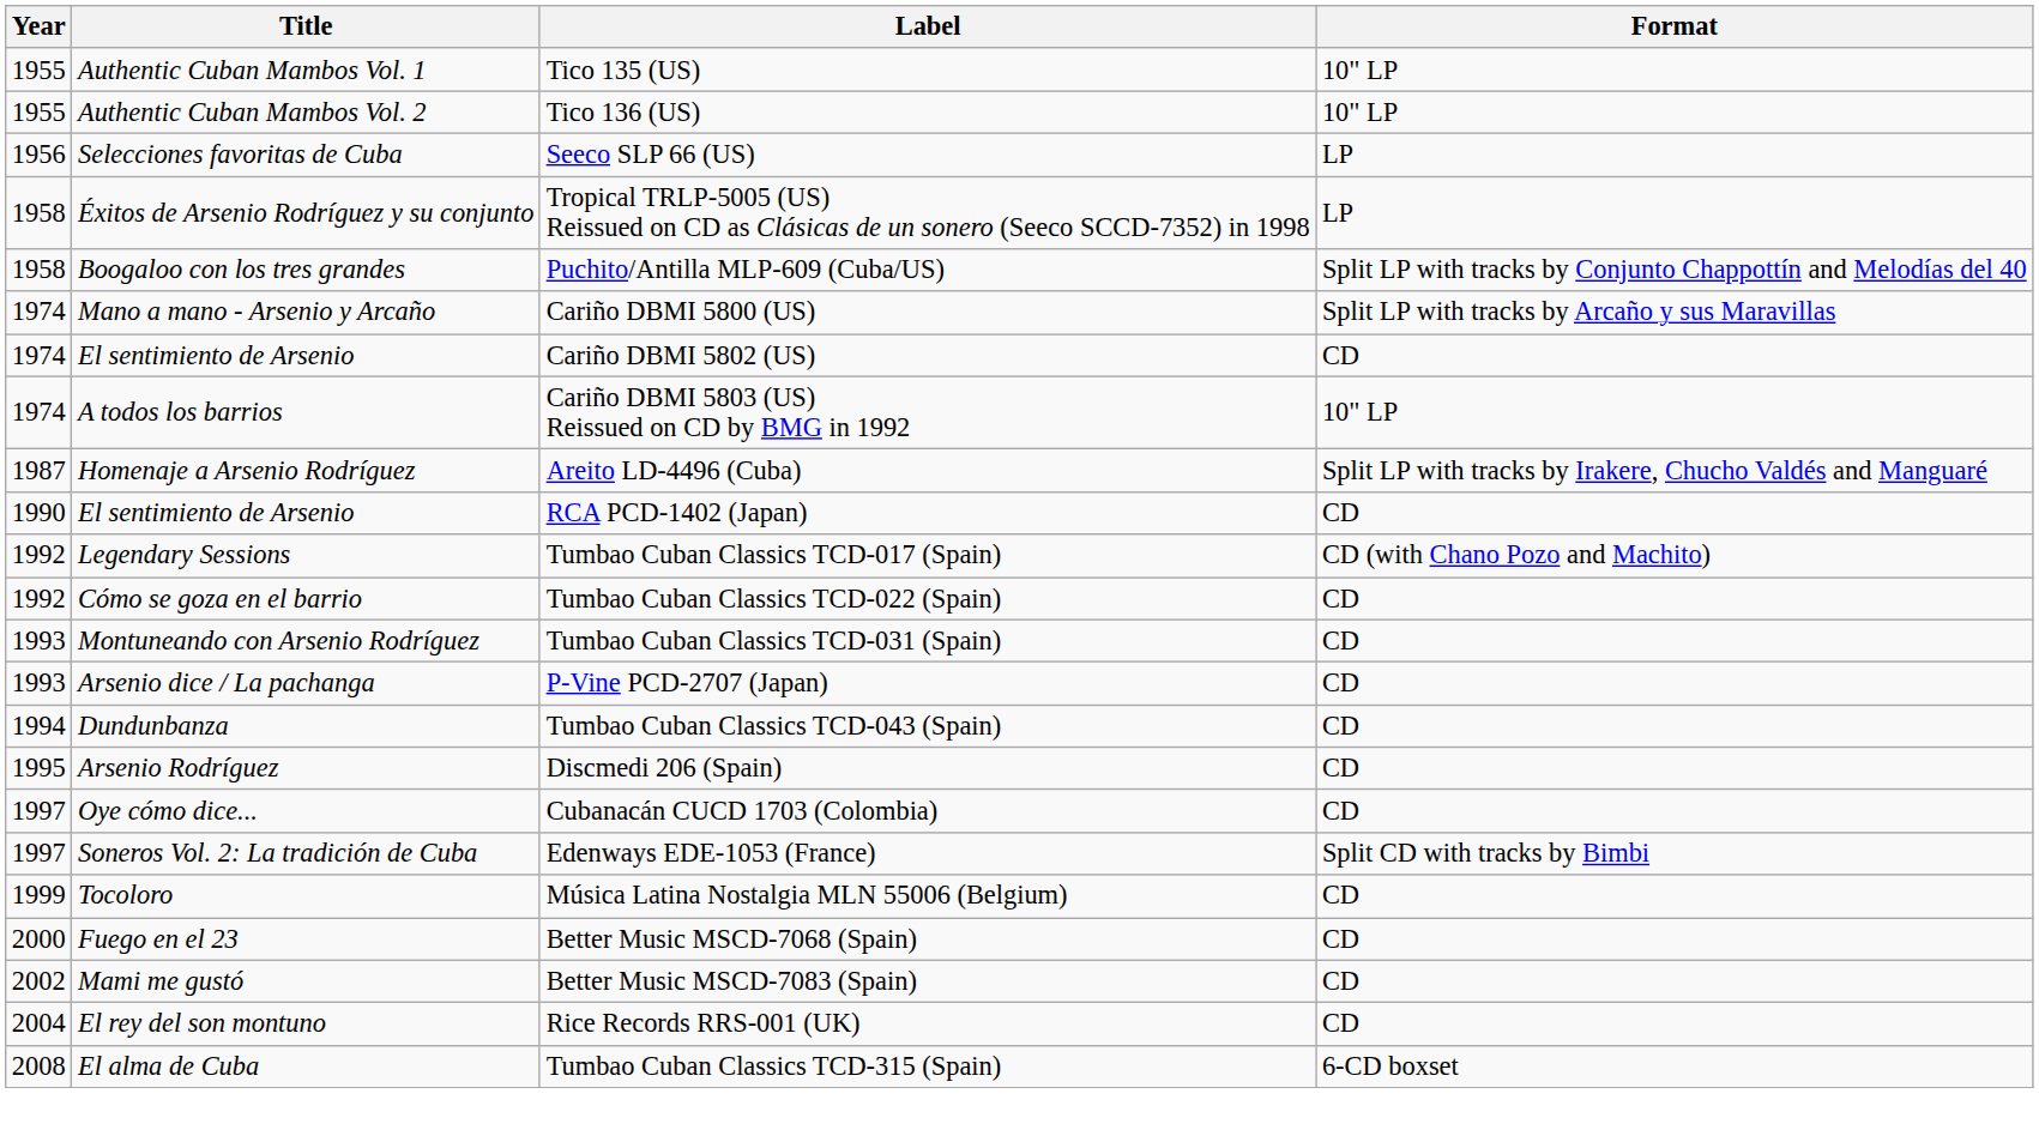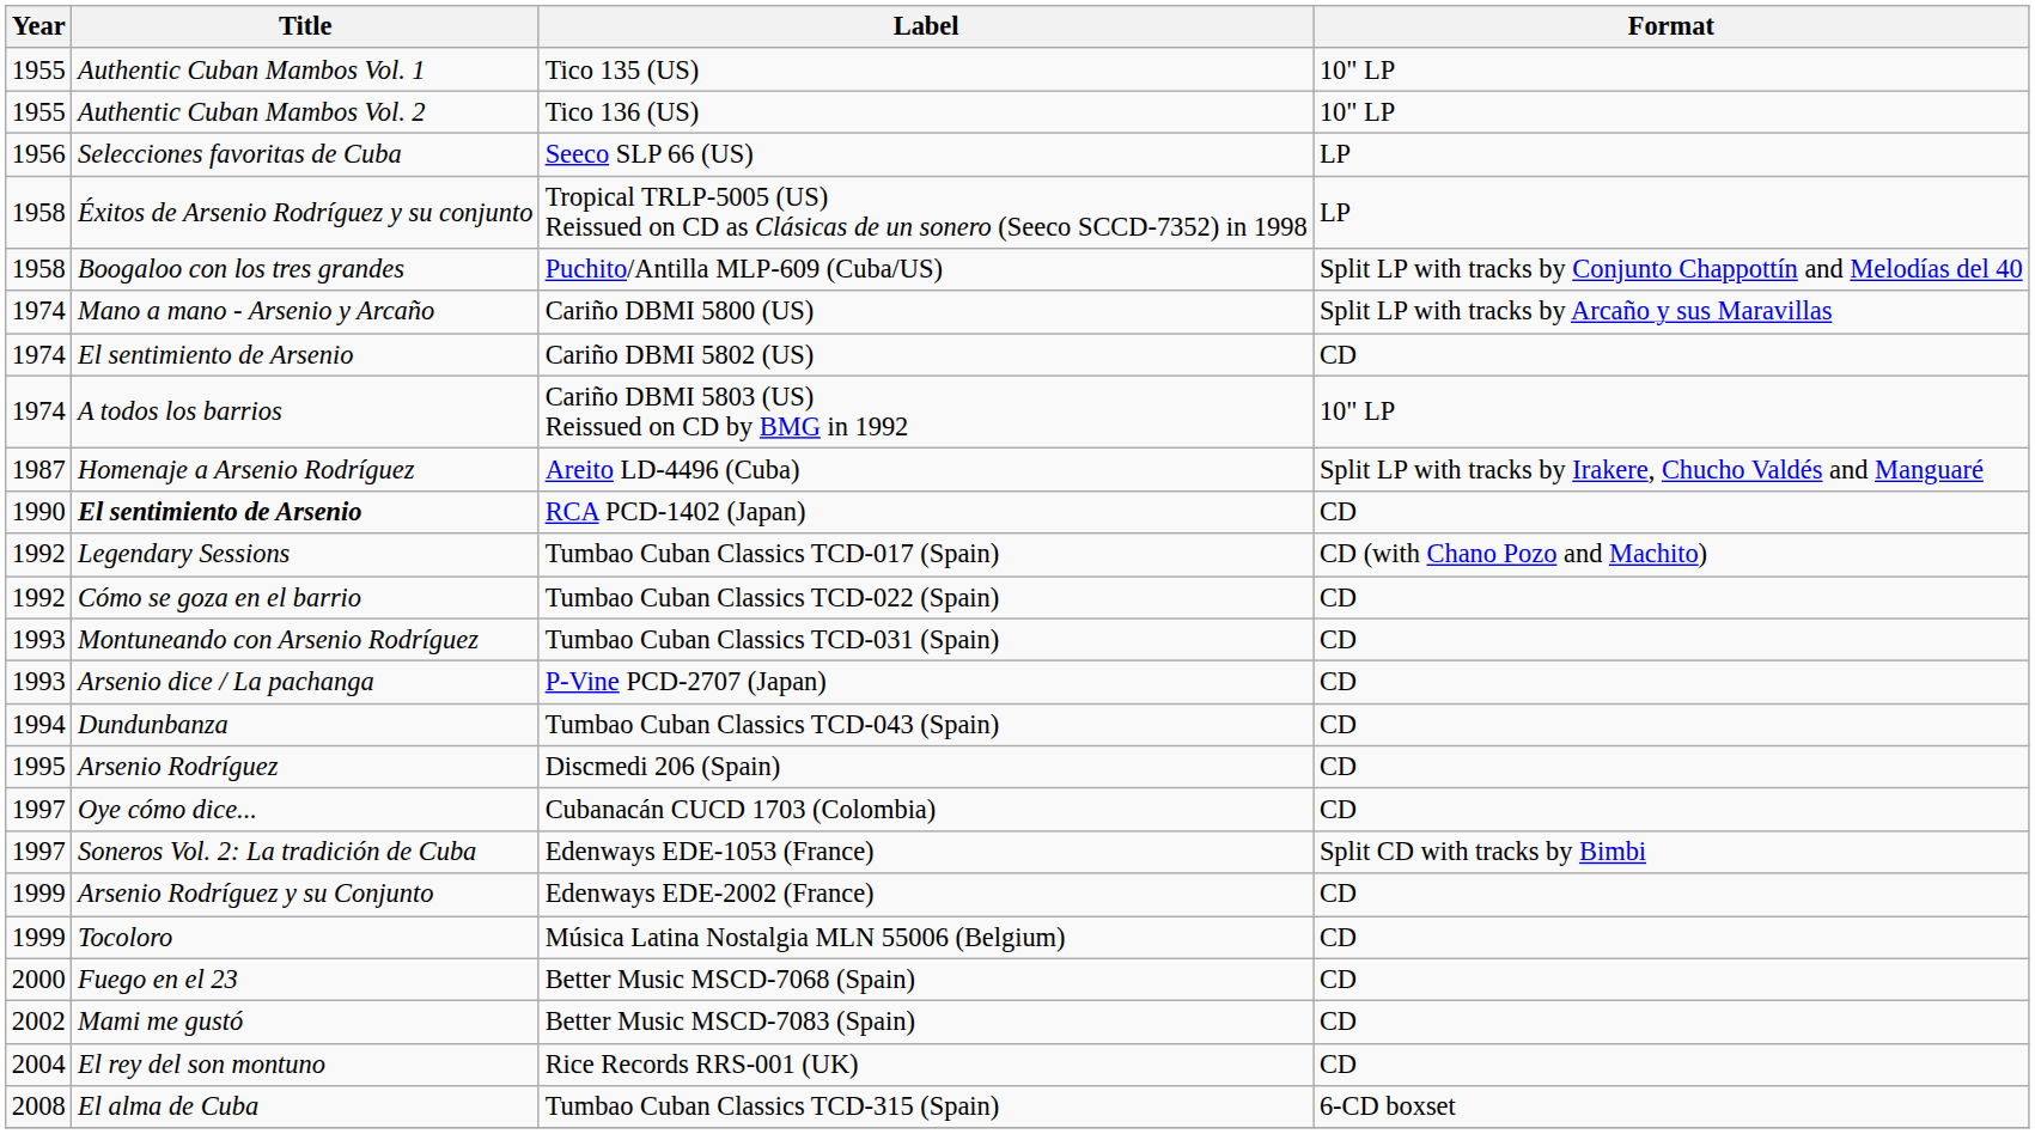 <table class="wikitable sortable" border="1">
 <tr>
 <th scope="col">Year</th>
 <th scope="col">Title</th>
 <th scope="col">Label</th>
 <th scope="col">Format</th>
 </tr>
 <tr>
 <td>1955</td>
 <td><em>Authentic Cuban Mambos Vol. 1</em></td>
 <td>Tico 135 (US)</td>
 <td>10" LP</td>
 </tr>
 <tr>
 <td>1955</td>
 <td><em>Authentic Cuban Mambos Vol. 2</em></td>
 <td>Tico 136 (US)</td>
 <td>10" LP</td>
 </tr>
 <tr>
 <td>1956</td>
 <td><em>Selecciones favoritas de Cuba</em></td>
 <td><a href='#'>Seeco</a> SLP 66 (US)</td>
 <td>LP</td>
 </tr>
 <tr>
 <td>1958</td>
 <td><em>Éxitos de Arsenio Rodríguez y su conjunto</em></td>
 <td>Tropical TRLP-5005 (US)<br>Reissued on CD as <em>Clásicas de un sonero</em> (Seeco SCCD-7352) in 1998</td>
 <td>LP</td>
 </tr>
 <tr>
 <td>1958</td>
 <td><em>Boogaloo con los tres grandes</em></td>
 <td><a href='#'>Puchito</a>/Antilla MLP-609 (Cuba/US)</td>
 <td>Split LP with tracks by <a href='#'>Conjunto Chappottín</a> and <a href='#'>Melodías del 40</a></td>
 </tr>
 <tr>
 <td>1974</td>
 <td><em>Mano a mano - Arsenio y Arcaño</em></td>
 <td>Cariño DBMI 5800 (US)</td>
 <td>Split LP with tracks by <a href='#'>Arcaño y sus Maravillas</a></td>
 </tr>
 <tr>
 <td>1974</td>
 <td><em>El sentimiento de Arsenio</em></td>
 <td>Cariño DBMI 5802 (US)</td>
 <td>CD</td>
 </tr>
 <tr>
 <td>1974</td>
 <td><em>A todos los barrios</em></td>
 <td>Cariño DBMI 5803 (US)<br>Reissued on CD by <a href='#'>BMG</a> in 1992</td>
 <td>10" LP</td>
 </tr>
 <tr>
 <td>1987</td>
 <td><em>Homenaje a Arsenio Rodríguez</em></td>
 <td><a href='#'>Areito</a> LD-4496 (Cuba)</td>
 <td>Split LP with tracks by <a href='#'>Irakere</a>, <a href='#'>Chucho Valdés</a> and <a href='#'>Manguaré</a></td>
 </tr>
 <tr>
 <td>1990</td>
-<td><em>El sentimiento de Arsenio</em></td>
+<td><strong><em>El sentimiento de Arsenio</em></strong></td>
 <td><a href='#'>RCA</a> PCD-1402 (Japan)</td>
 <td>CD</td>
 </tr>
 <tr>
 <td>1992</td>
 <td><em>Legendary Sessions</em></td>
 <td>Tumbao Cuban Classics TCD-017 (Spain)</td>
 <td>CD (with <a href='#'>Chano Pozo</a> and <a href='#'>Machito</a>)</td>
 </tr>
 <tr>
 <td>1992</td>
 <td><em>Cómo se goza en el barrio</em></td>
 <td>Tumbao Cuban Classics TCD-022 (Spain)</td>
 <td>CD</td>
 </tr>
 <tr>
 <td>1993</td>
 <td><em>Montuneando con Arsenio Rodríguez</em></td>
 <td>Tumbao Cuban Classics TCD-031 (Spain)</td>
 <td>CD</td>
 </tr>
 <tr>
 <td>1993</td>
 <td><em>Arsenio dice / La pachanga</em></td>
 <td><a href='#'>P-Vine</a> PCD-2707 (Japan)</td>
 <td>CD</td>
 </tr>
 <tr>
 <td>1994</td>
 <td><em>Dundunbanza</em></td>
 <td>Tumbao Cuban Classics TCD-043 (Spain)</td>
 <td>CD</td>
 </tr>
 <tr>
 <td>1995</td>
 <td><em>Arsenio Rodríguez</em></td>
 <td>Discmedi 206 (Spain)</td>
 <td>CD</td>
 </tr>
 <tr>
 <td>1997</td>
 <td><em>Oye cómo dice...</em></td>
 <td>Cubanacán CUCD 1703 (Colombia)</td>
 <td>CD</td>
 </tr>
 <tr>
 <td>1997</td>
 <td><em>Soneros Vol. 2: La tradición de Cuba</em></td>
 <td>Edenways EDE-1053 (France)</td>
 <td>Split CD with tracks by <a href='#'>Bimbi</a></td>
 </tr>
 <tr>
 <td>1999</td>
+<td><em>Arsenio Rodríguez y su Conjunto</em></td>
+<td>Edenways EDE-2002 (France)</td>
+<td>CD</td>
+</tr>
+<tr>
+<td>1999</td>
 <td><em>Tocoloro</em></td>
 <td>Música Latina Nostalgia MLN 55006 (Belgium)</td>
 <td>CD</td>
 </tr>
 <tr>
 <td>2000</td>
 <td><em>Fuego en el 23</em></td>
 <td>Better Music MSCD-7068 (Spain)</td>
 <td>CD</td>
 </tr>
 <tr>
 <td>2002</td>
 <td><em>Mami me gustó</em></td>
 <td>Better Music MSCD-7083 (Spain)</td>
 <td>CD</td>
 </tr>
 <tr>
 <td>2004</td>
 <td><em>El rey del son montuno</em></td>
 <td>Rice Records RRS-001 (UK)</td>
 <td>CD</td>
 </tr>
 <tr>
 <td>2008</td>
 <td><em>El alma de Cuba</em></td>
 <td>Tumbao Cuban Classics TCD-315 (Spain)</td>
 <td>6-CD boxset</td>
 </tr>
 <tr>
 </tr>
 </table>
